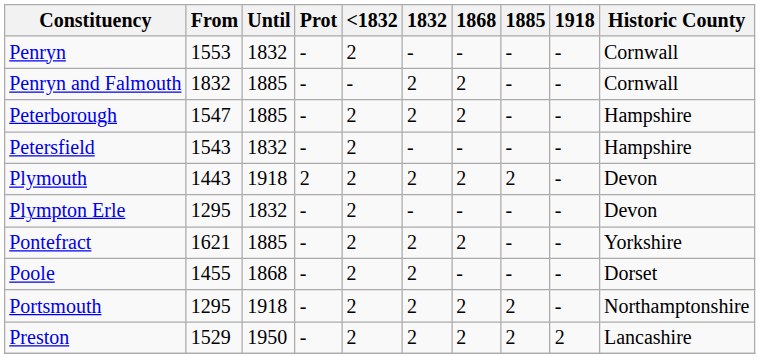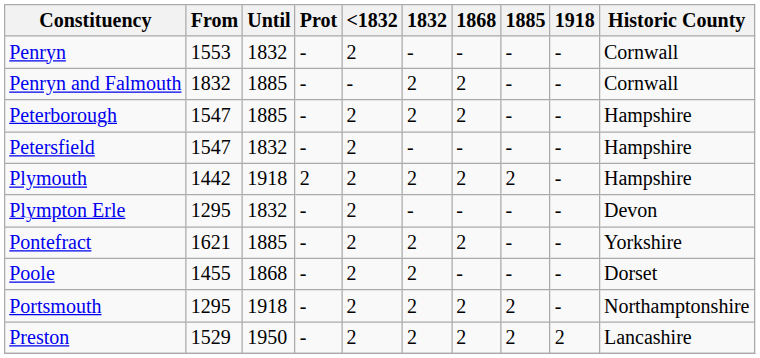 <table class="wikitable">
 <tr>
 <th>Constituency</th>
 <th>From</th>
 <th>Until</th>
 <th>Prot</th>
 <th><1832</th>
 <th>1832</th>
 <th>1868</th>
 <th>1885</th>
 <th>1918</th>
 <th>Historic County</th>
 </tr>
 <tr>
 <td><a href='#'>Penryn</a></td>
 <td>1553</td>
 <td>1832</td>
 <td>-</td>
 <td>2</td>
 <td>-</td>
 <td>-</td>
 <td>-</td>
 <td>-</td>
 <td>Cornwall</td>
 </tr>
 <tr>
 <td><a href='#'>Penryn and Falmouth</a></td>
 <td>1832</td>
 <td>1885</td>
 <td>-</td>
 <td>-</td>
 <td>2</td>
 <td>2</td>
 <td>-</td>
 <td>-</td>
 <td>Cornwall</td>
 </tr>
 <tr>
 <td><a href='#'>Peterborough</a></td>
 <td>1547</td>
 <td>1885</td>
 <td>-</td>
 <td>2</td>
 <td>2</td>
 <td>2</td>
 <td>-</td>
 <td>-</td>
 <td>Hampshire</td>
 </tr>
 <tr>
 <td><a href='#'>Petersfield</a></td>
-<td>1543</td>
+<td>1547</td>
 <td>1832</td>
 <td>-</td>
 <td>2</td>
 <td>-</td>
 <td>-</td>
 <td>-</td>
 <td>-</td>
 <td>Hampshire</td>
 </tr>
 <tr>
 <td><a href='#'>Plymouth</a></td>
-<td>1443</td>
+<td>1442</td>
 <td>1918</td>
 <td>2</td>
 <td>2</td>
 <td>2</td>
 <td>2</td>
 <td>2</td>
 <td>-</td>
-<td>Devon</td>
+<td>Hampshire</td>
 </tr>
 <tr>
 <td><a href='#'>Plympton Erle</a></td>
 <td>1295</td>
 <td>1832</td>
 <td>-</td>
 <td>2</td>
 <td>-</td>
 <td>-</td>
 <td>-</td>
 <td>-</td>
 <td>Devon</td>
 </tr>
 <tr>
 <td><a href='#'>Pontefract</a></td>
 <td>1621</td>
 <td>1885</td>
 <td>-</td>
 <td>2</td>
 <td>2</td>
 <td>2</td>
 <td>-</td>
 <td>-</td>
 <td>Yorkshire</td>
 </tr>
 <tr>
 <td><a href='#'>Poole</a></td>
 <td>1455</td>
 <td>1868</td>
 <td>-</td>
 <td>2</td>
 <td>2</td>
 <td>-</td>
 <td>-</td>
 <td>-</td>
 <td>Dorset</td>
 </tr>
 <tr>
 <td><a href='#'>Portsmouth</a></td>
 <td>1295</td>
 <td>1918</td>
 <td>-</td>
 <td>2</td>
 <td>2</td>
 <td>2</td>
 <td>2</td>
 <td>-</td>
 <td>Northamptonshire</td>
 </tr>
 <tr>
 <td><a href='#'>Preston</a></td>
 <td>1529</td>
 <td>1950</td>
 <td>-</td>
 <td>2</td>
 <td>2</td>
 <td>2</td>
 <td>2</td>
 <td>2</td>
 <td>Lancashire</td>
 </tr>
 <tr>
 </tr>
 </table>
